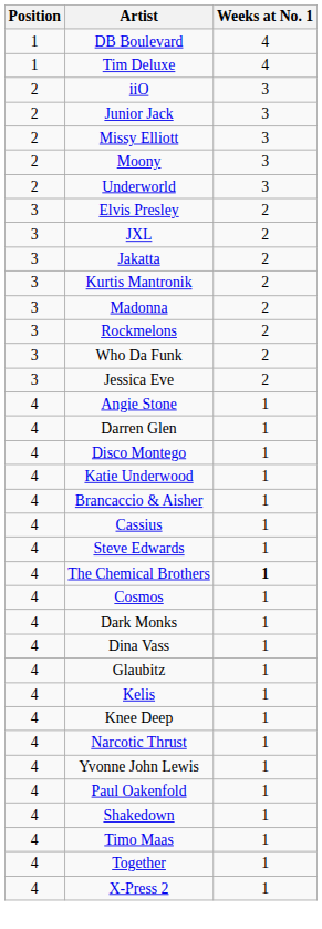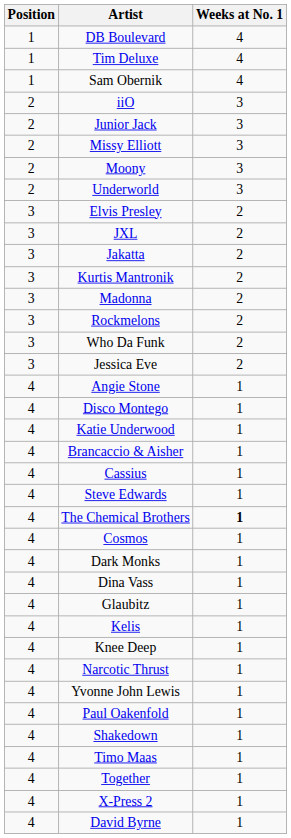 <table class="wikitable">
 <tr>
 <th style="text-align: center;">Position</th>
 <th style="text-align: center;">Artist</th>
 <th style="text-align: center;">Weeks at No. 1</th>
 </tr>
 <tr>
 <td style="text-align: center;">1</td>
 <td style="text-align: center;"><a href='#'>DB Boulevard</a></td>
 <td style="text-align: center;">4</td>
 </tr>
 <tr>
 <td style="text-align: center;">1</td>
 <td style="text-align: center;"><a href='#'>Tim Deluxe</a></td>
+<td style="text-align: center;">4</td>
+</tr>
+<tr>
+<td style="text-align: center;">1</td>
+<td style="text-align: center;">Sam Obernik</td>
 <td style="text-align: center;">4</td>
 </tr>
 <tr>
 <td style="text-align: center;">2</td>
 <td style="text-align: center;"><a href='#'>iiO</a></td>
 <td style="text-align: center;">3</td>
 </tr>
 <tr>
 <td style="text-align: center;">2</td>
 <td style="text-align: center;"><a href='#'>Junior Jack</a></td>
 <td style="text-align: center;">3</td>
 </tr>
 <tr>
 <td style="text-align: center;">2</td>
 <td style="text-align: center;"><a href='#'>Missy Elliott</a></td>
 <td style="text-align: center;">3</td>
 </tr>
 <tr>
 <td style="text-align: center;">2</td>
 <td style="text-align: center;"><a href='#'>Moony</a></td>
 <td style="text-align: center;">3</td>
 </tr>
 <tr>
 <td style="text-align: center;">2</td>
 <td style="text-align: center;"><a href='#'>Underworld</a></td>
 <td style="text-align: center;">3</td>
 </tr>
 <tr>
 <td style="text-align: center;">3</td>
 <td style="text-align: center;"><a href='#'>Elvis Presley</a></td>
 <td style="text-align: center;">2</td>
 </tr>
 <tr>
 <td style="text-align: center;">3</td>
 <td style="text-align: center;"><a href='#'>JXL</a></td>
 <td style="text-align: center;">2</td>
 </tr>
 <tr>
 <td style="text-align: center;">3</td>
 <td style="text-align: center;"><a href='#'>Jakatta</a></td>
 <td style="text-align: center;">2</td>
 </tr>
 <tr>
 <td style="text-align: center;">3</td>
 <td style="text-align: center;"><a href='#'>Kurtis Mantronik</a></td>
 <td style="text-align: center;">2</td>
 </tr>
 <tr>
 <td style="text-align: center;">3</td>
 <td style="text-align: center;"><a href='#'>Madonna</a></td>
 <td style="text-align: center;">2</td>
 </tr>
 <tr>
 <td style="text-align: center;">3</td>
 <td style="text-align: center;"><a href='#'>Rockmelons</a></td>
 <td style="text-align: center;">2</td>
 </tr>
 <tr>
 <td style="text-align: center;">3</td>
 <td style="text-align: center;">Who Da Funk</td>
 <td style="text-align: center;">2</td>
 </tr>
 <tr>
 <td style="text-align: center;">3</td>
 <td style="text-align: center;">Jessica Eve</td>
 <td style="text-align: center;">2</td>
 </tr>
 <tr>
 <td style="text-align: center;">4</td>
 <td style="text-align: center;"><a href='#'>Angie Stone</a></td>
-<td style="text-align: center;">1</td>
-</tr>
-<tr>
-<td style="text-align: center;">4</td>
-<td style="text-align: center;">Darren Glen</td>
 <td style="text-align: center;">1</td>
 </tr>
 <tr>
 <td style="text-align: center;">4</td>
 <td style="text-align: center;"><a href='#'>Disco Montego</a></td>
 <td style="text-align: center;">1</td>
 </tr>
 <tr>
 <td style="text-align: center;">4</td>
 <td style="text-align: center;"><a href='#'>Katie Underwood</a></td>
 <td style="text-align: center;">1</td>
 </tr>
 <tr>
 <td style="text-align: center;">4</td>
 <td style="text-align: center;"><a href='#'>Brancaccio & Aisher</a></td>
 <td style="text-align: center;">1</td>
 </tr>
 <tr>
 <td style="text-align: center;">4</td>
 <td style="text-align: center;"><a href='#'>Cassius</a></td>
 <td style="text-align: center;">1</td>
 </tr>
 <tr>
 <td style="text-align: center;">4</td>
 <td style="text-align: center;"><a href='#'>Steve Edwards</a></td>
 <td style="text-align: center;">1</td>
 </tr>
 <tr>
 <td style="text-align: center;">4</td>
 <td style="text-align: center;"><a href='#'>The Chemical Brothers</a></td>
 <td style="text-align: center;"><strong>1</strong></td>
 </tr>
 <tr>
 <td style="text-align: center;">4</td>
 <td style="text-align: center;"><a href='#'>Cosmos</a></td>
 <td style="text-align: center;">1</td>
 </tr>
 <tr>
 <td style="text-align: center;">4</td>
 <td style="text-align: center;">Dark Monks</td>
 <td style="text-align: center;">1</td>
 </tr>
 <tr>
 <td style="text-align: center;">4</td>
 <td style="text-align: center;">Dina Vass</td>
 <td style="text-align: center;">1</td>
 </tr>
 <tr>
 <td style="text-align: center;">4</td>
 <td style="text-align: center;">Glaubitz</td>
 <td style="text-align: center;">1</td>
 </tr>
 <tr>
 <td style="text-align: center;">4</td>
 <td style="text-align: center;"><a href='#'>Kelis</a></td>
 <td style="text-align: center;">1</td>
 </tr>
 <tr>
 <td style="text-align: center;">4</td>
 <td style="text-align: center;">Knee Deep</td>
 <td style="text-align: center;">1</td>
 </tr>
 <tr>
 <td style="text-align: center;">4</td>
 <td style="text-align: center;"><a href='#'>Narcotic Thrust</a></td>
 <td style="text-align: center;">1</td>
 </tr>
 <tr>
 <td style="text-align: center;">4</td>
 <td style="text-align: center;">Yvonne John Lewis</td>
 <td style="text-align: center;">1</td>
 </tr>
 <tr>
 <td style="text-align: center;">4</td>
 <td style="text-align: center;"><a href='#'>Paul Oakenfold</a></td>
 <td style="text-align: center;">1</td>
 </tr>
 <tr>
 <td style="text-align: center;">4</td>
 <td style="text-align: center;"><a href='#'>Shakedown</a></td>
 <td style="text-align: center;">1</td>
 </tr>
 <tr>
 <td style="text-align: center;">4</td>
 <td style="text-align: center;"><a href='#'>Timo Maas</a></td>
 <td style="text-align: center;">1</td>
 </tr>
 <tr>
 <td style="text-align: center;">4</td>
 <td style="text-align: center;"><a href='#'>Together</a></td>
 <td style="text-align: center;">1</td>
 </tr>
 <tr>
 <td style="text-align: center;">4</td>
 <td style="text-align: center;"><a href='#'>X-Press 2</a></td>
 <td style="text-align: center;">1</td>
 </tr>
+<tr>
+<td style="text-align: center;">4</td>
+<td style="text-align: center;"><a href='#'>David Byrne</a></td>
+<td style="text-align: center;">1</td>
+</tr>
 </table>
